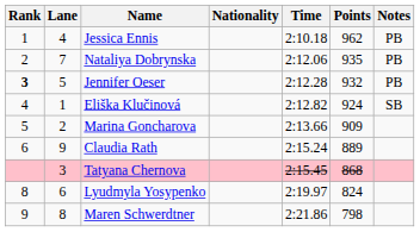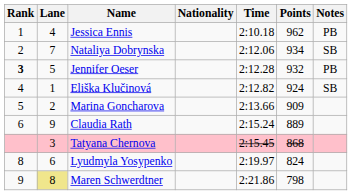 <table class="wikitable sortable" style="text-align:center">
 <tr>
 <th>Rank</th>
 <th>Lane</th>
 <th>Name</th>
 <th>Nationality</th>
 <th>Time</th>
 <th>Points</th>
 <th>Notes</th>
 </tr>
 <tr>
 <td>1</td>
 <td>4</td>
 <td align="left"><a href='#'>Jessica Ennis</a></td>
 <td align=left></td>
 <td>2:10.18</td>
 <td>962</td>
 <td>PB</td>
 </tr>
 <tr>
 <td>2</td>
 <td>7</td>
 <td align="left"><a href='#'>Nataliya Dobrynska</a></td>
 <td align=left></td>
 <td>2:12.06</td>
-<td>935</td>
-<td>PB</td>
+<td>934</td>
+<td>SB</td>
 </tr>
 <tr>
 <td><strong>3</strong></td>
 <td>5</td>
 <td align="left"><a href='#'>Jennifer Oeser</a></td>
 <td align=left></td>
 <td>2:12.28</td>
 <td>932</td>
 <td>PB</td>
 </tr>
 <tr>
 <td>4</td>
 <td>1</td>
 <td align="left"><a href='#'>Eliška Klučinová</a></td>
 <td align=left></td>
 <td>2:12.82</td>
 <td>924</td>
 <td>SB</td>
 </tr>
 <tr>
 <td>5</td>
 <td>2</td>
 <td align="left"><a href='#'>Marina Goncharova</a></td>
 <td align=left></td>
 <td>2:13.66</td>
 <td>909</td>
 <td></td>
 </tr>
 <tr>
 <td>6</td>
 <td>9</td>
 <td align="left"><a href='#'>Claudia Rath</a></td>
 <td align=left></td>
 <td>2:15.24</td>
 <td>889</td>
 <td></td>
 </tr>
 <tr bgcolor=pink>
 <td></td>
 <td>3</td>
 <td align="left"><a href='#'>Tatyana Chernova</a></td>
 <td align=left></td>
 <td><s>2:15.45</s></td>
 <td><s>868</s></td>
 <td></td>
 </tr>
 <tr>
 <td>8</td>
 <td>6</td>
 <td align="left"><a href='#'>Lyudmyla Yosypenko</a></td>
 <td align=left></td>
 <td>2:19.97</td>
 <td>824</td>
 <td></td>
 </tr>
 <tr>
 <td>9</td>
-<td>8</td>
+<td style="background: khaki;">8</td>
 <td align="left"><a href='#'>Maren Schwerdtner</a></td>
 <td align=left></td>
 <td>2:21.86</td>
 <td>798</td>
 <td></td>
 </tr>
 </table>
